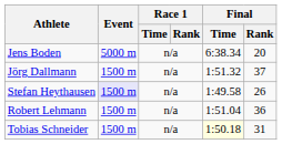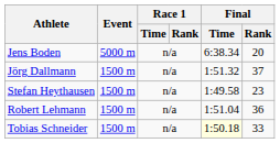 <table class="wikitable" style="font-size:90%">
 <tr>
 <th rowspan="2">Athlete</th>
 <th rowspan="2">Event</th>
 <th colspan="2">Race 1</th>
 <th colspan="2">Final</th>
 </tr>
 <tr>
 <th>Time</th>
 <th>Rank</th>
 <th>Time</th>
 <th>Rank</th>
 </tr>
 <tr>
 <td><a href='#'>Jens Boden</a></td>
 <td><a href='#'>5000 m</a></td>
 <td colspan=2 align="center">n/a</td>
 <td align="center">6:38.34</td>
 <td align="center">20</td>
 </tr>
 <tr>
 <td><a href='#'>Jörg Dallmann</a></td>
 <td><a href='#'>1500 m</a></td>
 <td colspan=2 align="center">n/a</td>
 <td align="center">1:51.32</td>
 <td align="center">37</td>
 </tr>
 <tr>
 <td><a href='#'>Stefan Heythausen</a></td>
-<td style="background: lavender;"><a href='#'>1500 m</a></td>
+<td><a href='#'>1500 m</a></td>
 <td colspan=2 align="center">n/a</td>
 <td align="center">1:49.58</td>
-<td align="center">26</td>
+<td align="center">23</td>
 </tr>
 <tr>
 <td><a href='#'>Robert Lehmann</a></td>
 <td><a href='#'>1500 m</a></td>
 <td colspan=2 align="center">n/a</td>
 <td align="center">1:51.04</td>
 <td align="center">36</td>
 </tr>
 <tr>
 <td><a href='#'>Tobias Schneider</a></td>
 <td><a href='#'>1500 m</a></td>
 <td colspan=2 align="center">n/a</td>
 <td align="center" style="background: lightyellow;">1:50.18</td>
-<td align="center">31</td>
+<td align="center">33</td>
 </tr>
 </table>
